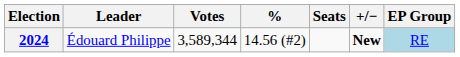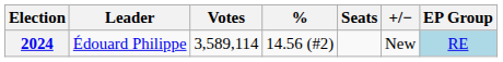 <table class="wikitable" style="text-align:center">
 <tr>
 <th>Election</th>
 <th>Leader</th>
 <th>Votes</th>
 <th>%</th>
 <th>Seats</th>
 <th>+/−</th>
 <th>EP Group</th>
 </tr>
 <tr>
 <th><a href='#'>2024</a></th>
 <td><a href='#'>Édouard Philippe</a></td>
-<td>3,589,344</td>
+<td>3,589,114</td>
 <td>14.56 (#2)</td>
 <td></td>
-<td><strong>New</strong></td>
+<td>New</td>
 <td style="background: lightblue;"><a href='#'>RE</a></td>
 </tr>
 </table>
